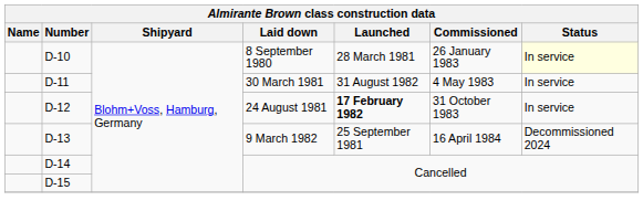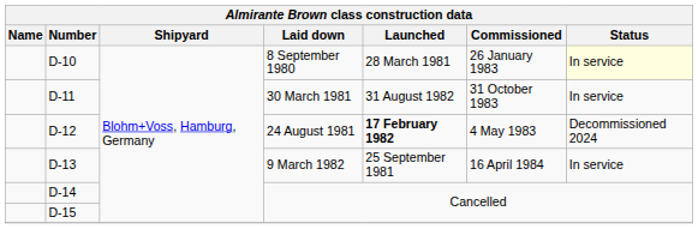 <table class="wikitable">
 <tr>
 <th colspan="7"><em>Almirante Brown</em> class construction data</th>
 </tr>
 <tr>
 <th>Name</th>
 <th>Number</th>
 <th>Shipyard</th>
 <th>Laid down</th>
 <th>Launched</th>
 <th>Commissioned</th>
 <th>Status</th>
 </tr>
 <tr>
 <td></td>
 <td>D-10</td>
 <td rowspan="6"><a href='#'>Blohm+Voss</a>, <a href='#'>Hamburg</a>, Germany</td>
 <td>8 September 1980</td>
 <td>28 March 1981</td>
 <td>26 January 1983</td>
 <td style="background: lightyellow;">In service</td>
 </tr>
 <tr>
 <td></td>
 <td>D-11</td>
 <td>30 March 1981</td>
 <td>31 August 1982</td>
-<td>4 May 1983</td>
+<td>31 October 1983</td>
 <td>In service</td>
 </tr>
 <tr>
 <td></td>
 <td>D-12</td>
 <td>24 August 1981</td>
 <td><strong>17 February 1982</strong></td>
-<td>31 October 1983</td>
-<td>In service</td>
+<td>4 May 1983</td>
+<td>Decommissioned 2024</td>
 </tr>
 <tr>
 <td></td>
 <td>D-13</td>
 <td>9 March 1982</td>
 <td>25 September 1981</td>
 <td>16 April 1984</td>
-<td>Decommissioned 2024</td>
+<td>In service</td>
 </tr>
 <tr>
 <td></td>
 <td>D-14</td>
 <td colspan="6" rowspan="2" align="center">Cancelled</td>
 </tr>
 <tr>
 <td></td>
 <td>D-15</td>
 </tr>
 <tr>
 </tr>
 </table>
